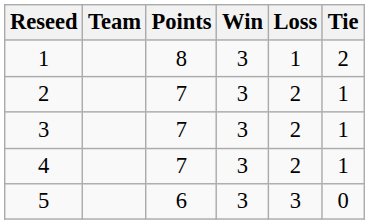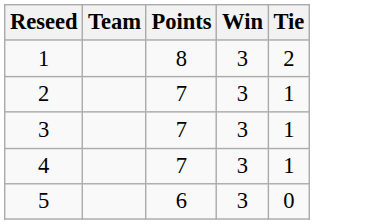 <table class=wikitable style=text-align:center>
 <tr>
 <th>Reseed</th>
 <th>Team</th>
 <th>Points</th>
 <th>Win</th>
-<th>Loss</th>
 <th>Tie</th>
 </tr>
 <tr>
 <td>1</td>
 <td align=left></td>
 <td>8</td>
 <td>3</td>
-<td>1</td>
 <td>2</td>
 </tr>
 <tr>
 <td>2</td>
 <td align=left></td>
 <td>7</td>
 <td>3</td>
-<td>2</td>
 <td>1</td>
 </tr>
 <tr>
 <td>3</td>
 <td align=left></td>
 <td>7</td>
 <td>3</td>
-<td>2</td>
 <td>1</td>
 </tr>
 <tr>
 <td>4</td>
 <td align=left></td>
 <td>7</td>
 <td>3</td>
-<td>2</td>
 <td>1</td>
 </tr>
 <tr>
 <td>5</td>
 <td align=left></td>
 <td>6</td>
 <td>3</td>
-<td>3</td>
 <td>0</td>
 </tr>
 </table>
